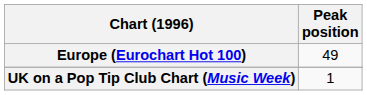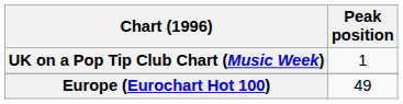 <table class="wikitable sortable plainrowheaders" style="text-align:center">
 <tr>
 <th scope="col">Chart (1996)</th>
 <th scope="col">Peak<br>position</th>
 </tr>
 <tr>
-<th scope="row">Europe (<a href='#'>Eurochart Hot 100</a>)</th>
-<td>49</td>
+<th scope="row">UK on a Pop Tip Club Chart (<em><a href='#'>Music Week</a></em>)</th>
+<td>1</td>
 </tr>
 <tr>
 </tr>
 <tr>
 </tr>
 <tr>
 </tr>
 <tr>
 </tr>
 <tr>
-<th scope="row">UK on a Pop Tip Club Chart (<em><a href='#'>Music Week</a></em>)</th>
-<td>1</td>
+<th scope="row">Europe (<a href='#'>Eurochart Hot 100</a>)</th>
+<td>49</td>
 </tr>
 </table>
